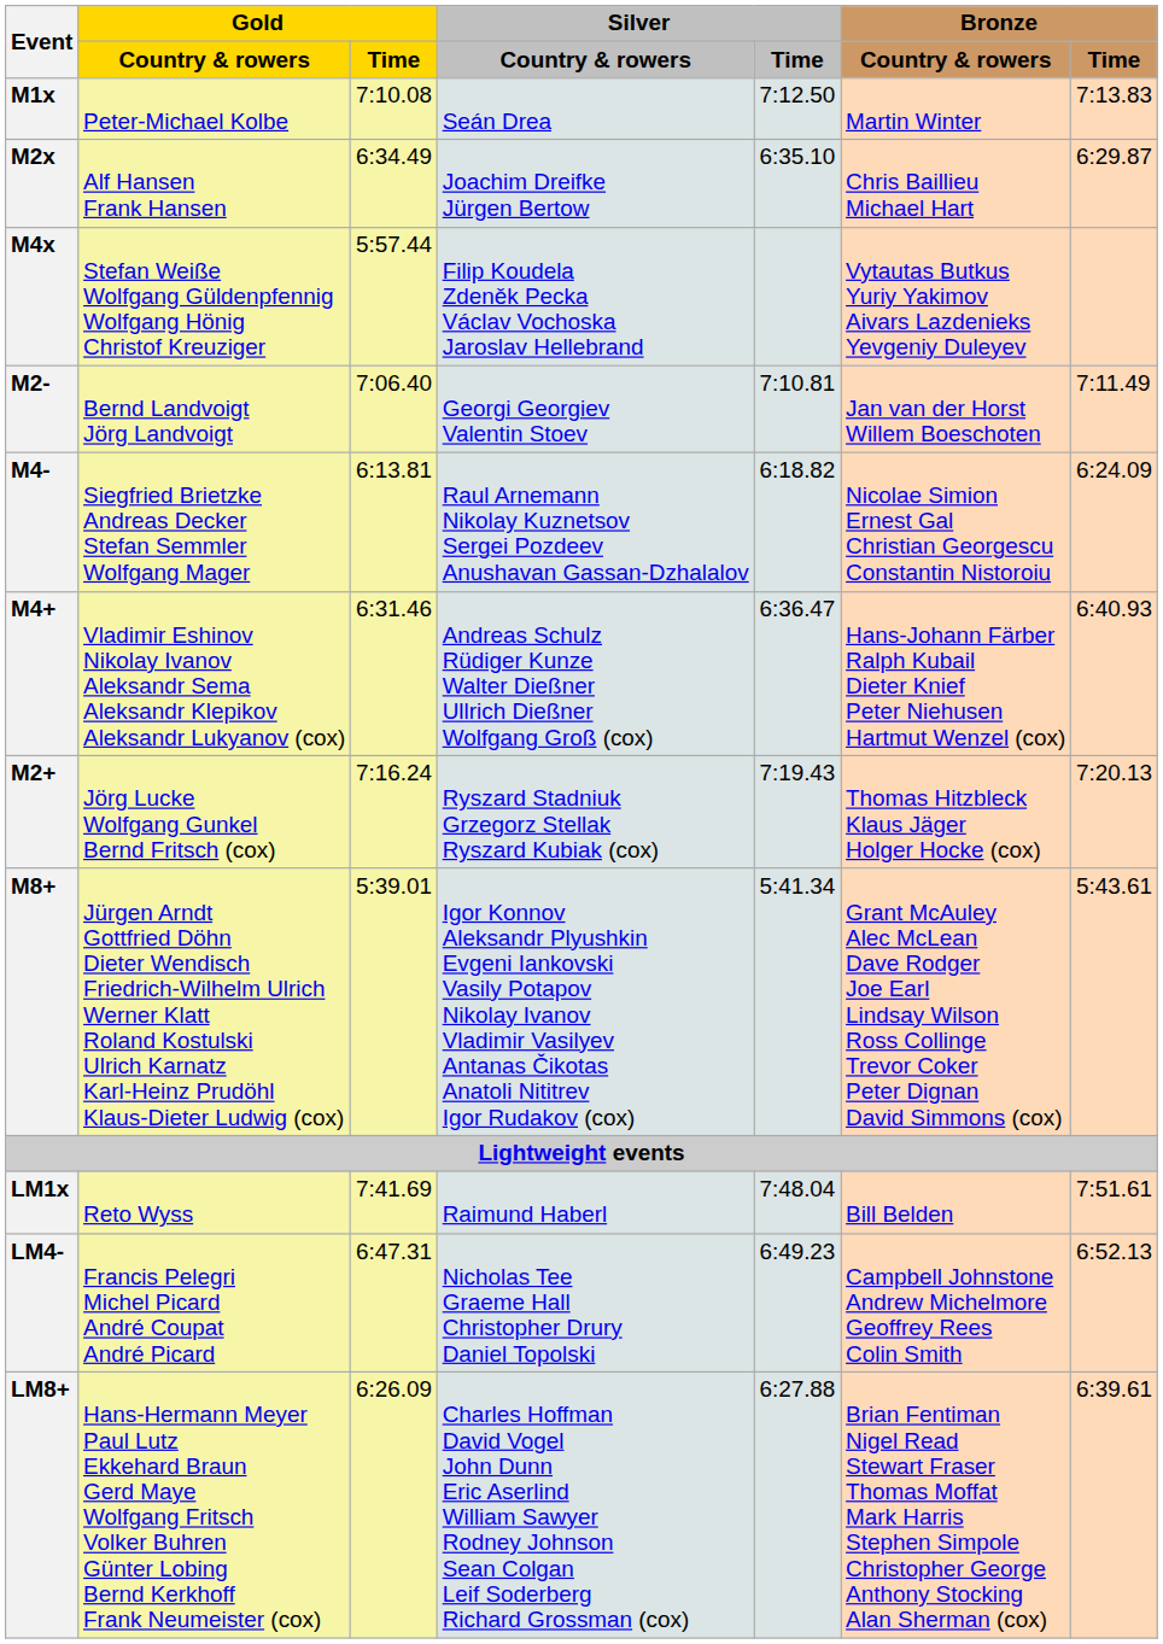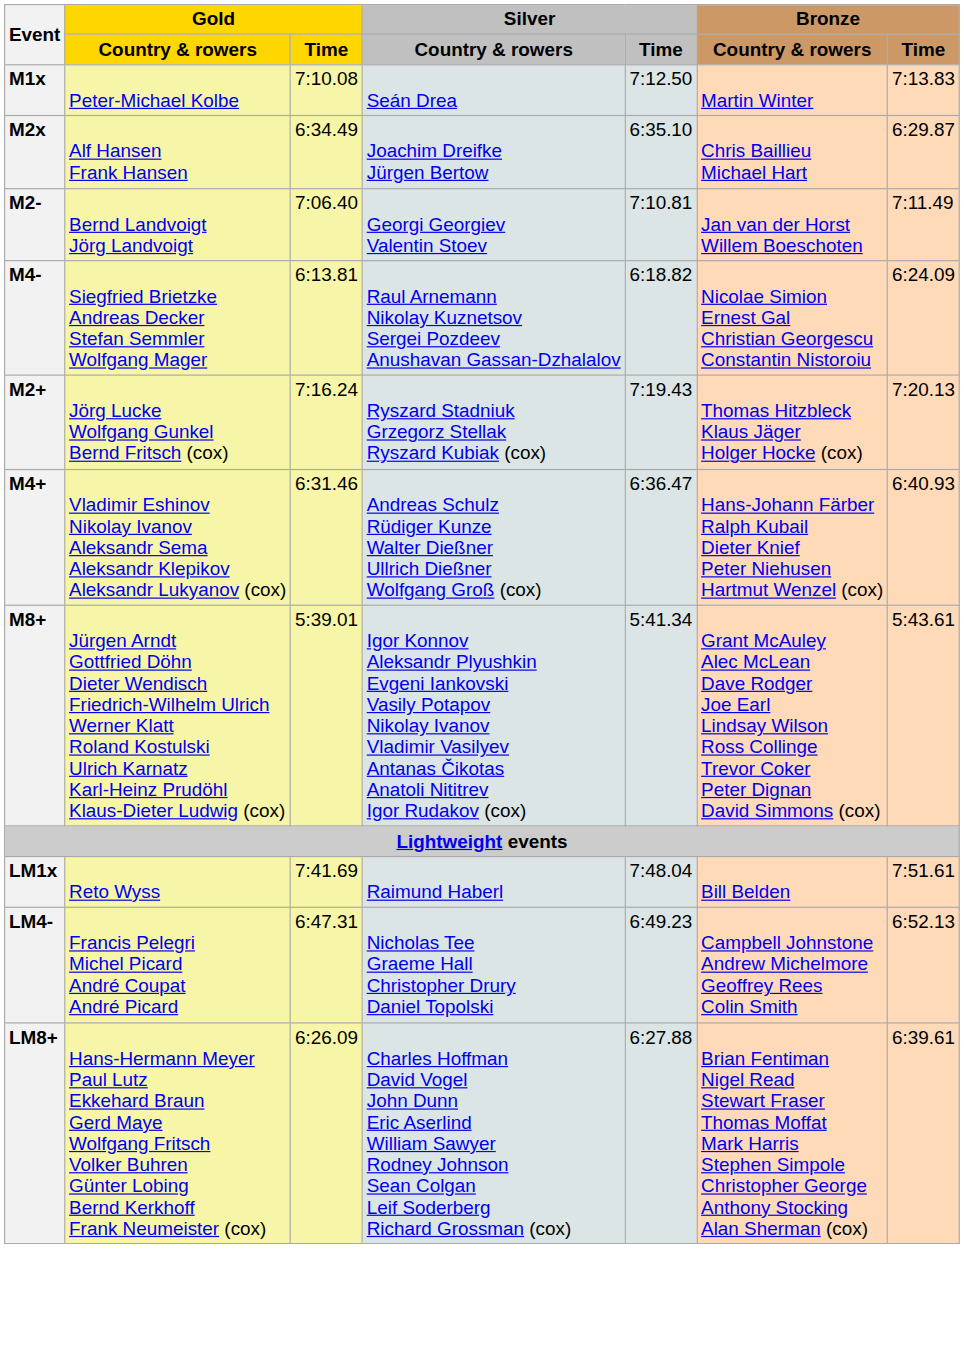 <table class="wikitable">
 <tr>
 <th rowspan="2">Event</th>
 <th colspan="2" style="background-color:gold">Gold</th>
 <th colspan="2" style="background-color:silver">Silver</th>
 <th colspan="2" style="background-color:#CC9966">Bronze</th>
 </tr>
 <tr>
 <th style="background-color:gold">Country & rowers</th>
 <th style="background-color:gold">Time</th>
 <th style="background-color:silver">Country & rowers</th>
 <th style="background-color:silver">Time</th>
 <th style="background-color:#CC9966">Country & rowers</th>
 <th style="background-color:#CC9966">Time</th>
 </tr>
 <tr style="vertical-align:top;">
 <th style="text-align:left;">M1x </th>
 <td style="background-color:#F7F6A8;"><strong></strong> <br> <a href='#'>Peter-Michael Kolbe</a></td>
 <td style="background-color:#F7F6A8;">7:10.08</td>
 <td style="background-color:#DCE5E5;"><strong></strong> <br> <a href='#'>Seán Drea</a></td>
 <td style="background-color:#DCE5E5;">7:12.50</td>
 <td style="background-color:#FFDAB9;"><strong></strong> <br> <a href='#'>Martin Winter</a></td>
 <td style="background-color:#FFDAB9;">7:13.83</td>
 </tr>
 <tr style="vertical-align:top;">
 <th style="text-align:left;">M2x </th>
 <td style="background-color:#F7F6A8;"><strong></strong> <br> <a href='#'>Alf Hansen</a> <br> <a href='#'>Frank Hansen</a></td>
 <td style="background-color:#F7F6A8;">6:34.49</td>
 <td style="background-color:#DCE5E5;"><strong></strong> <br> <a href='#'>Joachim Dreifke</a> <br> <a href='#'>Jürgen Bertow</a></td>
 <td style="background-color:#DCE5E5;">6:35.10</td>
 <td style="background-color:#FFDAB9;"><strong></strong> <br> <a href='#'>Chris Baillieu</a> <br> <a href='#'>Michael Hart</a></td>
 <td style="background-color:#FFDAB9;">6:29.87</td>
 </tr>
 <tr style="vertical-align:top;">
-<th style="text-align:left;">M4x </th>
-<td style="background-color:#F7F6A8;"><strong></strong> <br> <a href='#'>Stefan Weiße</a> <br> <a href='#'>Wolfgang Güldenpfennig</a> <br> <a href='#'>Wolfgang Hönig</a> <br> <a href='#'>Christof Kreuziger</a></td>
-<td style="background-color:#F7F6A8;">5:57.44</td>
-<td style="background-color:#DCE5E5;"><strong></strong> <br> <a href='#'>Filip Koudela</a> <br> <a href='#'>Zdeněk Pecka</a> <br> <a href='#'>Václav Vochoska</a> <br> <a href='#'>Jaroslav Hellebrand</a></td>
-<td style="background-color:#DCE5E5;"></td>
-<td style="background-color:#FFDAB9;"><strong></strong> <br> <a href='#'>Vytautas Butkus</a> <br> <a href='#'>Yuriy Yakimov</a> <br> <a href='#'>Aivars Lazdenieks</a> <br> <a href='#'>Yevgeniy Duleyev</a></td>
-<td style="background-color:#FFDAB9;"></td>
-</tr>
-<tr style="vertical-align:top;">
 <th style="text-align:left;">M2- </th>
 <td style="background-color:#F7F6A8;"><strong></strong> <br> <a href='#'>Bernd Landvoigt</a> <br> <a href='#'>Jörg Landvoigt</a></td>
 <td style="background-color:#F7F6A8;">7:06.40</td>
 <td style="background-color:#DCE5E5;"><strong></strong> <br> <a href='#'>Georgi Georgiev</a> <br> <a href='#'>Valentin Stoev</a></td>
 <td style="background-color:#DCE5E5;">7:10.81</td>
 <td style="background-color:#FFDAB9;"><strong></strong> <br> <a href='#'>Jan van der Horst</a> <br> <a href='#'>Willem Boeschoten</a></td>
 <td style="background-color:#FFDAB9;">7:11.49</td>
 </tr>
 <tr style="vertical-align:top;">
 <th style="text-align:left;">M4- </th>
 <td style="background-color:#F7F6A8;"><strong></strong> <br> <a href='#'>Siegfried Brietzke</a> <br> <a href='#'>Andreas Decker</a> <br> <a href='#'>Stefan Semmler</a> <br> <a href='#'>Wolfgang Mager</a></td>
 <td style="background-color:#F7F6A8;">6:13.81</td>
 <td style="background-color:#DCE5E5;"><strong></strong> <br> <a href='#'>Raul Arnemann</a> <br> <a href='#'>Nikolay Kuznetsov</a> <br> <a href='#'>Sergei Pozdeev</a> <br> <a href='#'>Anushavan Gassan-Dzhalalov</a></td>
 <td style="background-color:#DCE5E5;">6:18.82</td>
 <td style="background-color:#FFDAB9;"><strong></strong> <br> <a href='#'>Nicolae Simion</a> <br> <a href='#'>Ernest Gal</a> <br> <a href='#'>Christian Georgescu</a> <br> <a href='#'>Constantin Nistoroiu</a></td>
 <td style="background-color:#FFDAB9;">6:24.09</td>
 </tr>
 <tr style="vertical-align:top;">
+<th style="text-align:left;">M2+ </th>
+<td style="background-color:#F7F6A8;"><strong></strong> <br> <a href='#'>Jörg Lucke</a> <br> <a href='#'>Wolfgang Gunkel</a> <br> <a href='#'>Bernd Fritsch</a> (cox)</td>
+<td style="background-color:#F7F6A8;">7:16.24</td>
+<td style="background-color:#DCE5E5;"><strong></strong> <br> <a href='#'>Ryszard Stadniuk</a> <br> <a href='#'>Grzegorz Stellak</a> <br> <a href='#'>Ryszard Kubiak</a> (cox)</td>
+<td style="background-color:#DCE5E5;">7:19.43</td>
+<td style="background-color:#FFDAB9;"><strong></strong> <br> <a href='#'>Thomas Hitzbleck</a> <br> <a href='#'>Klaus Jäger</a> <br> <a href='#'>Holger Hocke</a> (cox)</td>
+<td style="background-color:#FFDAB9;">7:20.13</td>
+</tr>
+<tr style="vertical-align:top;">
 <th style="text-align:left;">M4+ </th>
 <td style="background-color:#F7F6A8;"><strong></strong> <br> <a href='#'>Vladimir Eshinov</a> <br> <a href='#'>Nikolay Ivanov</a> <br> <a href='#'>Aleksandr Sema</a> <br> <a href='#'>Aleksandr Klepikov</a> <br> <a href='#'>Aleksandr Lukyanov</a> (cox)</td>
 <td style="background-color:#F7F6A8;">6:31.46</td>
 <td style="background-color:#DCE5E5;"><strong></strong> <br> <a href='#'>Andreas Schulz</a> <br> <a href='#'>Rüdiger Kunze</a> <br> <a href='#'>Walter Dießner</a> <br> <a href='#'>Ullrich Dießner</a> <br> <a href='#'>Wolfgang Groß</a> (cox)</td>
 <td style="background-color:#DCE5E5;">6:36.47</td>
 <td style="background-color:#FFDAB9;"><strong></strong> <br> <a href='#'>Hans-Johann Färber</a> <br> <a href='#'>Ralph Kubail</a> <br> <a href='#'>Dieter Knief</a> <br> <a href='#'>Peter Niehusen</a> <br> <a href='#'>Hartmut Wenzel</a> (cox)</td>
 <td style="background-color:#FFDAB9;">6:40.93</td>
-</tr>
-<tr style="vertical-align:top;">
-<th style="text-align:left;">M2+ </th>
-<td style="background-color:#F7F6A8;"><strong></strong> <br> <a href='#'>Jörg Lucke</a> <br> <a href='#'>Wolfgang Gunkel</a> <br> <a href='#'>Bernd Fritsch</a> (cox)</td>
-<td style="background-color:#F7F6A8;">7:16.24</td>
-<td style="background-color:#DCE5E5;"><strong></strong> <br> <a href='#'>Ryszard Stadniuk</a> <br> <a href='#'>Grzegorz Stellak</a> <br> <a href='#'>Ryszard Kubiak</a> (cox)</td>
-<td style="background-color:#DCE5E5;">7:19.43</td>
-<td style="background-color:#FFDAB9;"><strong></strong> <br> <a href='#'>Thomas Hitzbleck</a> <br> <a href='#'>Klaus Jäger</a> <br> <a href='#'>Holger Hocke</a> (cox)</td>
-<td style="background-color:#FFDAB9;">7:20.13</td>
 </tr>
 <tr style="vertical-align:top;">
 <th style="text-align:left;">M8+ </th>
 <td style="background-color:#F7F6A8;"><strong></strong> <br> <a href='#'>Jürgen Arndt</a> <br> <a href='#'>Gottfried Döhn</a> <br> <a href='#'>Dieter Wendisch</a> <br> <a href='#'>Friedrich-Wilhelm Ulrich</a> <br> <a href='#'>Werner Klatt</a> <br> <a href='#'>Roland Kostulski</a> <br> <a href='#'>Ulrich Karnatz</a> <br> <a href='#'>Karl-Heinz Prudöhl</a> <br> <a href='#'>Klaus-Dieter Ludwig</a> (cox)</td>
 <td style="background-color:#F7F6A8;">5:39.01</td>
 <td style="background-color:#DCE5E5;"><strong></strong> <br> <a href='#'>Igor Konnov</a> <br> <a href='#'>Aleksandr Plyushkin</a> <br> <a href='#'>Evgeni Iankovski</a> <br> <a href='#'>Vasily Potapov</a> <br> <a href='#'>Nikolay Ivanov</a> <br> <a href='#'>Vladimir Vasilyev</a> <br> <a href='#'>Antanas Čikotas</a> <br> <a href='#'>Anatoli Nititrev</a> <br> <a href='#'>Igor Rudakov</a> (cox)</td>
 <td style="background-color:#DCE5E5;">5:41.34</td>
 <td style="background-color:#FFDAB9;"><strong></strong> <br> <a href='#'>Grant McAuley</a> <br> <a href='#'>Alec McLean</a> <br> <a href='#'>Dave Rodger</a> <br> <a href='#'>Joe Earl</a> <br> <a href='#'>Lindsay Wilson</a> <br> <a href='#'>Ross Collinge</a> <br> <a href='#'>Trevor Coker</a> <br> <a href='#'>Peter Dignan</a> <br> <a href='#'>David Simmons</a> (cox)</td>
 <td style="background-color:#FFDAB9;">5:43.61</td>
 </tr>
 <tr>
 <th colspan="7" style="background-color:#CCC;"><a href='#'>Lightweight</a> events</th>
 </tr>
 <tr style="vertical-align:top;">
 <th style="text-align:left;">LM1x </th>
 <td style="background-color:#F7F6A8;"><strong></strong> <br> <a href='#'>Reto Wyss</a></td>
 <td style="background-color:#F7F6A8;">7:41.69</td>
 <td style="background-color:#DCE5E5;"><strong></strong> <br> <a href='#'>Raimund Haberl</a></td>
 <td style="background-color:#DCE5E5;">7:48.04</td>
 <td style="background-color:#FFDAB9;"><strong></strong> <br> <a href='#'>Bill Belden</a></td>
 <td style="background-color:#FFDAB9;">7:51.61</td>
 </tr>
 <tr style="vertical-align:top;">
 <th style="text-align:left;">LM4- </th>
 <td style="background-color:#F7F6A8;"><strong></strong> <br> <a href='#'>Francis Pelegri</a> <br> <a href='#'>Michel Picard</a> <br> <a href='#'>André Coupat</a> <br> <a href='#'>André Picard</a></td>
 <td style="background-color:#F7F6A8;">6:47.31</td>
 <td style="background-color:#DCE5E5;"><strong></strong> <br> <a href='#'>Nicholas Tee</a> <br> <a href='#'>Graeme Hall</a> <br> <a href='#'>Christopher Drury</a> <br> <a href='#'>Daniel Topolski</a></td>
 <td style="background-color:#DCE5E5;">6:49.23</td>
 <td style="background-color:#FFDAB9;"><strong></strong> <br> <a href='#'>Campbell Johnstone</a> <br> <a href='#'>Andrew Michelmore</a> <br> <a href='#'>Geoffrey Rees</a> <br> <a href='#'>Colin Smith</a></td>
 <td style="background-color:#FFDAB9;">6:52.13</td>
 </tr>
 <tr style="vertical-align:top;">
 <th style="text-align:left;">LM8+ </th>
 <td style="background-color:#F7F6A8;"><strong></strong> <br> <a href='#'>Hans-Hermann Meyer</a> <br> <a href='#'>Paul Lutz</a> <br> <a href='#'>Ekkehard Braun</a> <br> <a href='#'>Gerd Maye</a> <br> <a href='#'>Wolfgang Fritsch</a> <br> <a href='#'>Volker Buhren</a> <br> <a href='#'>Günter Lobing</a> <br> <a href='#'>Bernd Kerkhoff</a> <br> <a href='#'>Frank Neumeister</a> (cox)</td>
 <td style="background-color:#F7F6A8;">6:26.09</td>
 <td style="background-color:#DCE5E5;"><strong></strong> <br> <a href='#'>Charles Hoffman</a> <br> <a href='#'>David Vogel</a> <br> <a href='#'>John Dunn</a> <br> <a href='#'>Eric Aserlind</a> <br> <a href='#'>William Sawyer</a> <br> <a href='#'>Rodney Johnson</a> <br> <a href='#'>Sean Colgan</a> <br> <a href='#'>Leif Soderberg</a> <br> <a href='#'>Richard Grossman</a> (cox)</td>
 <td style="background-color:#DCE5E5;">6:27.88</td>
 <td style="background-color:#FFDAB9;"><strong></strong> <br> <a href='#'>Brian Fentiman</a> <br> <a href='#'>Nigel Read</a> <br> <a href='#'>Stewart Fraser</a> <br> <a href='#'>Thomas Moffat</a> <br> <a href='#'>Mark Harris</a> <br> <a href='#'>Stephen Simpole</a> <br> <a href='#'>Christopher George</a> <br> <a href='#'>Anthony Stocking</a> <br> <a href='#'>Alan Sherman</a> (cox)</td>
 <td style="background-color:#FFDAB9;">6:39.61</td>
 </tr>
 </table>
